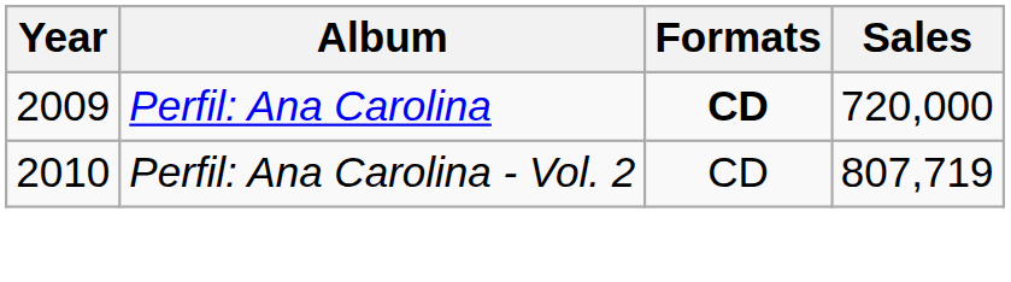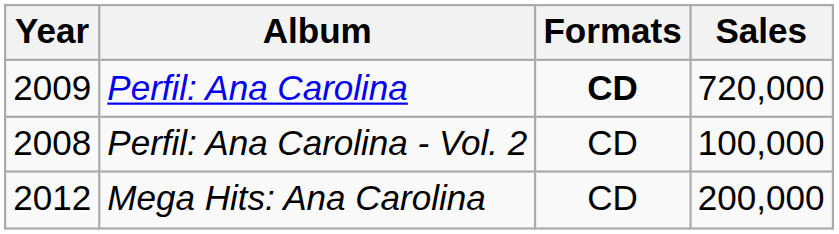 <table class="wikitable" border="1" style="text-align:center;">
 <tr>
 <th>Year</th>
 <th>Album</th>
 <th>Formats</th>
 <th>Sales</th>
 </tr>
 <tr>
 <td>2009</td>
 <td align="left"><em><a href='#'>Perfil: Ana Carolina</a></em></td>
 <td><strong>CD</strong></td>
 <td>720,000</td>
 </tr>
 <tr>
-<td>2010</td>
+<td>2008</td>
 <td align="left"><em>Perfil: Ana Carolina - Vol. 2</em></td>
 <td>CD</td>
-<td>807,719</td>
+<td>100,000</td>
+</tr>
+<tr>
+<td>2012</td>
+<td align="left"><em>Mega Hits: Ana Carolina</em></td>
+<td>CD</td>
+<td>200,000</td>
 </tr>
 </table>
